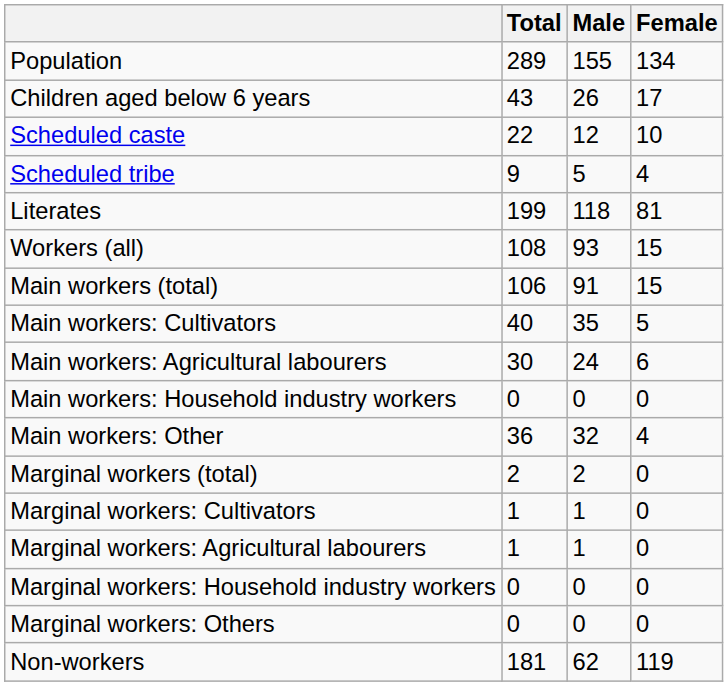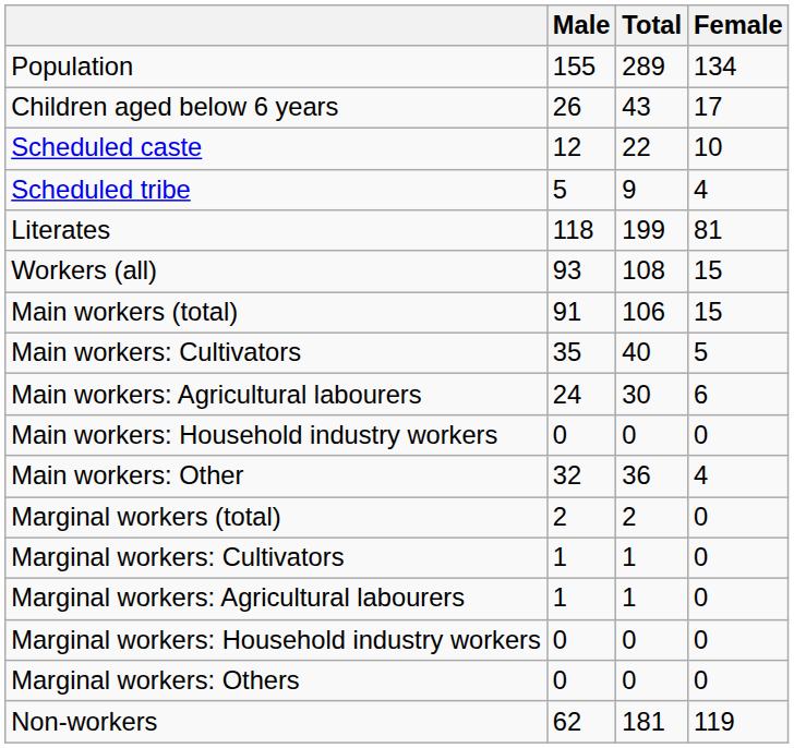 <table class="wikitable sortable">
 <tr>
 <th></th>
+<th>Male</th>
 <th>Total</th>
-<th>Male</th>
 <th>Female</th>
 </tr>
 <tr>
 <td>Population</td>
+<td>155</td>
 <td>289</td>
-<td>155</td>
 <td>134</td>
 </tr>
 <tr>
 <td>Children aged below 6 years</td>
+<td>26</td>
 <td>43</td>
-<td>26</td>
 <td>17</td>
 </tr>
 <tr>
 <td><a href='#'>Scheduled caste</a></td>
+<td>12</td>
 <td>22</td>
-<td>12</td>
 <td>10</td>
 </tr>
 <tr>
 <td><a href='#'>Scheduled tribe</a></td>
+<td>5</td>
 <td>9</td>
-<td>5</td>
 <td>4</td>
 </tr>
 <tr>
 <td>Literates</td>
+<td>118</td>
 <td>199</td>
-<td>118</td>
 <td>81</td>
 </tr>
 <tr>
 <td>Workers (all)</td>
+<td>93</td>
 <td>108</td>
-<td>93</td>
 <td>15</td>
 </tr>
 <tr>
 <td>Main workers (total)</td>
+<td>91</td>
 <td>106</td>
-<td>91</td>
 <td>15</td>
 </tr>
 <tr>
 <td>Main workers: Cultivators</td>
+<td>35</td>
 <td>40</td>
-<td>35</td>
 <td>5</td>
 </tr>
 <tr>
 <td>Main workers: Agricultural labourers</td>
+<td>24</td>
 <td>30</td>
-<td>24</td>
 <td>6</td>
 </tr>
 <tr>
 <td>Main workers: Household industry workers</td>
 <td>0</td>
 <td>0</td>
 <td>0</td>
 </tr>
 <tr>
 <td>Main workers: Other</td>
+<td>32</td>
 <td>36</td>
-<td>32</td>
 <td>4</td>
 </tr>
 <tr>
 <td>Marginal workers (total)</td>
 <td>2</td>
 <td>2</td>
 <td>0</td>
 </tr>
 <tr>
 <td>Marginal workers: Cultivators</td>
 <td>1</td>
 <td>1</td>
 <td>0</td>
 </tr>
 <tr>
 <td>Marginal workers: Agricultural labourers</td>
 <td>1</td>
 <td>1</td>
 <td>0</td>
 </tr>
 <tr>
 <td>Marginal workers: Household industry workers</td>
 <td>0</td>
 <td>0</td>
 <td>0</td>
 </tr>
 <tr>
 <td>Marginal workers: Others</td>
 <td>0</td>
 <td>0</td>
 <td>0</td>
 </tr>
 <tr>
 <td>Non-workers</td>
+<td>62</td>
 <td>181</td>
-<td>62</td>
 <td>119</td>
 </tr>
 </table>
